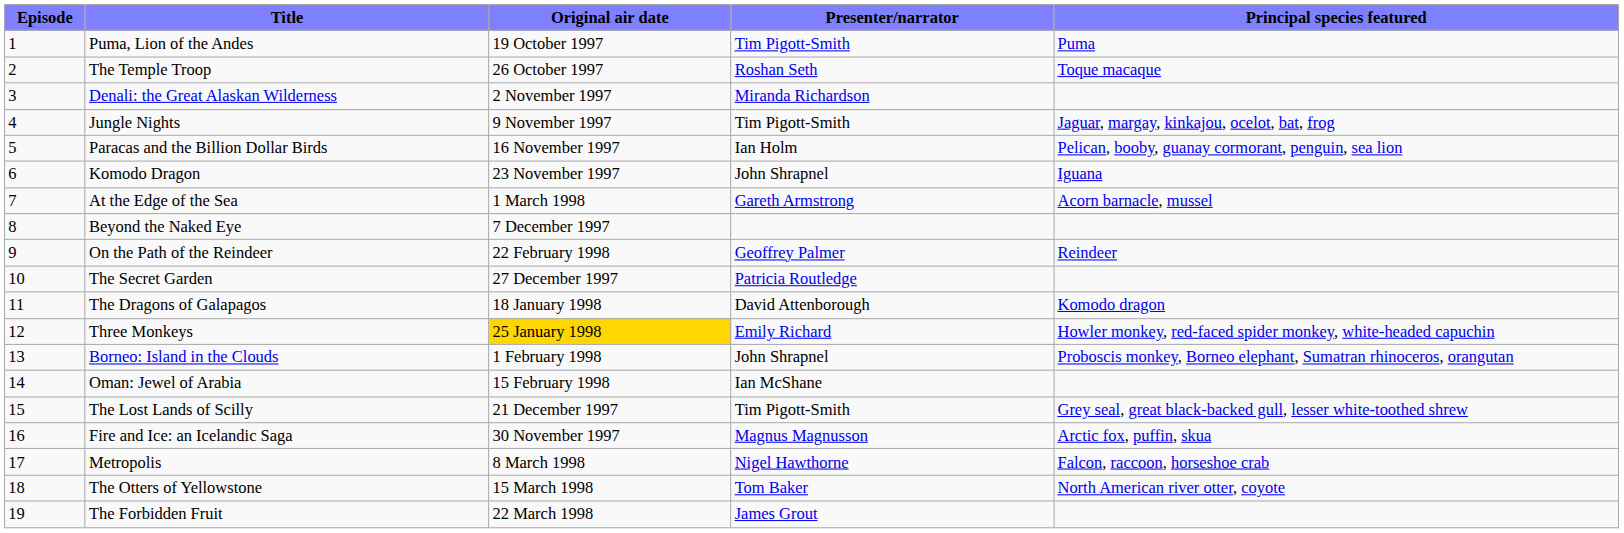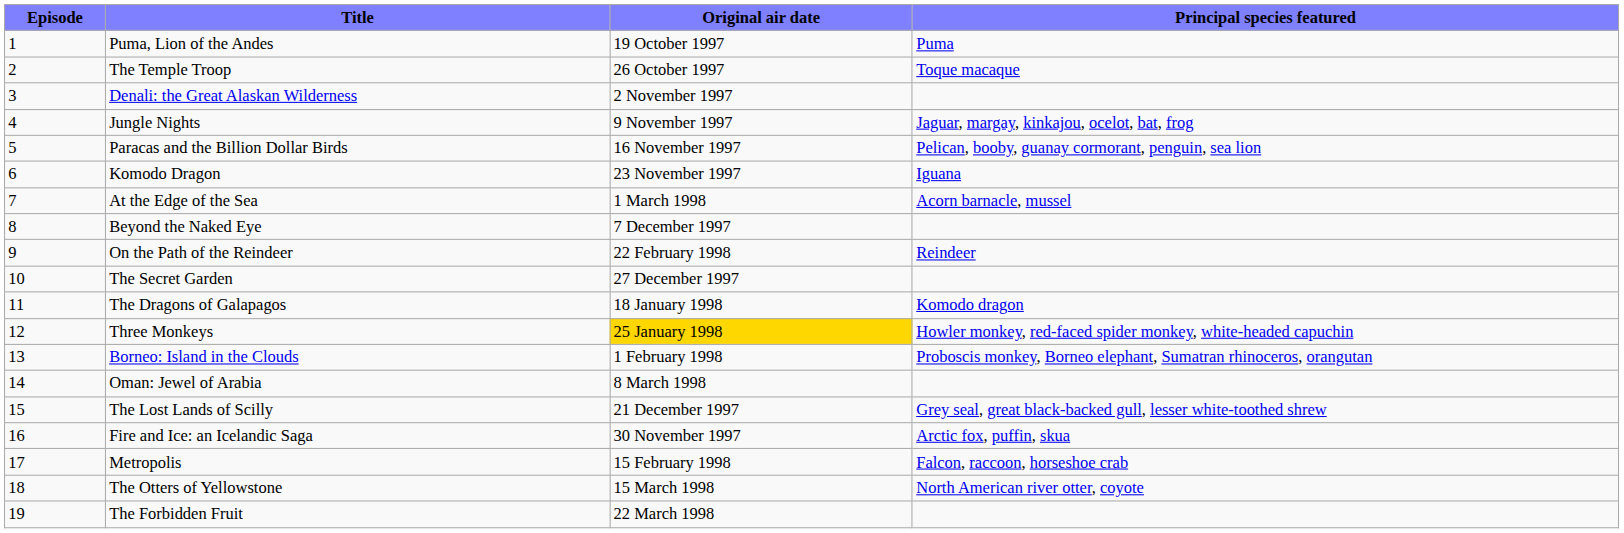 <table class="wikitable plainrowheaders" width=99%>
 <tr style="background:#fdd";>
 <th style="background-color: #7F80FF" width="5%">Episode</th>
 <th style="background-color: #7F80FF" width="25%">Title</th>
 <th style="background-color: #7F80FF" width="15%">Original air date</th>
-<th style="background-color: #7F80FF" width="20%">Presenter/narrator</th>
 <th style="background-color: #7F80FF" width="35%">Principal species featured</th>
 </tr>
 <tr>
 <td>1</td>
 <td>Puma, Lion of the Andes</td>
 <td>19 October 1997</td>
-<td><a href='#'>Tim Pigott-Smith</a></td>
 <td><a href='#'>Puma</a></td>
 </tr>
 <tr>
 <td>2</td>
 <td>The Temple Troop</td>
 <td>26 October 1997</td>
-<td><a href='#'>Roshan Seth</a></td>
 <td><a href='#'>Toque macaque</a></td>
 </tr>
 <tr>
 <td>3</td>
 <td><a href='#'>Denali: the Great Alaskan Wilderness</a></td>
 <td>2 November 1997</td>
-<td><a href='#'>Miranda Richardson</a></td>
 <td></td>
 </tr>
 <tr>
 <td>4</td>
 <td>Jungle Nights</td>
 <td>9 November 1997</td>
-<td>Tim Pigott-Smith</td>
 <td><a href='#'>Jaguar</a>, <a href='#'>margay</a>, <a href='#'>kinkajou</a>, <a href='#'>ocelot</a>, <a href='#'>bat</a>, <a href='#'>frog</a></td>
 </tr>
 <tr>
 <td>5</td>
 <td>Paracas and the Billion Dollar Birds</td>
 <td>16 November 1997</td>
-<td>Ian Holm</td>
 <td><a href='#'>Pelican</a>, <a href='#'>booby</a>, <a href='#'>guanay cormorant</a>, <a href='#'>penguin</a>, <a href='#'>sea lion</a></td>
 </tr>
 <tr>
 <td>6</td>
 <td>Komodo Dragon</td>
 <td>23 November 1997</td>
-<td>John Shrapnel</td>
 <td><a href='#'>Iguana</a></td>
 </tr>
 <tr>
 <td>7</td>
 <td>At the Edge of the Sea</td>
 <td>1 March 1998</td>
-<td><a href='#'>Gareth Armstrong</a></td>
 <td><a href='#'>Acorn barnacle</a>, <a href='#'>mussel</a></td>
 </tr>
 <tr>
 <td>8</td>
 <td>Beyond the Naked Eye</td>
 <td>7 December 1997</td>
 <td></td>
-<td></td>
 </tr>
 <tr>
 <td>9</td>
 <td>On the Path of the Reindeer</td>
 <td>22 February 1998</td>
-<td><a href='#'>Geoffrey Palmer</a></td>
 <td><a href='#'>Reindeer</a></td>
 </tr>
 <tr>
 <td>10</td>
 <td>The Secret Garden</td>
 <td>27 December 1997</td>
-<td><a href='#'>Patricia Routledge</a></td>
 <td></td>
 </tr>
 <tr>
 <td>11</td>
 <td>The Dragons of Galapagos</td>
 <td>18 January 1998</td>
-<td>David Attenborough</td>
 <td><a href='#'>Komodo dragon</a></td>
 </tr>
 <tr>
 <td>12</td>
 <td>Three Monkeys</td>
 <td style="background: gold;">25 January 1998</td>
-<td><a href='#'>Emily Richard</a></td>
 <td><a href='#'>Howler monkey</a>, <a href='#'>red-faced spider monkey</a>, <a href='#'>white-headed capuchin</a></td>
 </tr>
 <tr>
 <td>13</td>
 <td><a href='#'>Borneo: Island in the Clouds</a></td>
 <td>1 February 1998</td>
-<td>John Shrapnel</td>
 <td><a href='#'>Proboscis monkey</a>, <a href='#'>Borneo elephant</a>, <a href='#'>Sumatran rhinoceros</a>, <a href='#'>orangutan</a></td>
 </tr>
 <tr>
 <td>14</td>
 <td>Oman: Jewel of Arabia</td>
-<td>15 February 1998</td>
-<td>Ian McShane</td>
+<td>8 March 1998</td>
 <td></td>
 </tr>
 <tr>
 <td>15</td>
 <td>The Lost Lands of Scilly</td>
 <td>21 December 1997</td>
-<td>Tim Pigott-Smith</td>
 <td><a href='#'>Grey seal</a>, <a href='#'>great black-backed gull</a>, <a href='#'>lesser white-toothed shrew</a></td>
 </tr>
 <tr>
 <td>16</td>
 <td>Fire and Ice: an Icelandic Saga</td>
 <td>30 November 1997</td>
-<td><a href='#'>Magnus Magnusson</a></td>
 <td><a href='#'>Arctic fox</a>, <a href='#'>puffin</a>, <a href='#'>skua</a></td>
 </tr>
 <tr>
 <td>17</td>
 <td>Metropolis</td>
-<td>8 March 1998</td>
-<td><a href='#'>Nigel Hawthorne</a></td>
+<td>15 February 1998</td>
 <td><a href='#'>Falcon</a>, <a href='#'>raccoon</a>, <a href='#'>horseshoe crab</a></td>
 </tr>
 <tr>
 <td>18</td>
 <td>The Otters of Yellowstone</td>
 <td>15 March 1998</td>
-<td><a href='#'>Tom Baker</a></td>
 <td><a href='#'>North American river otter</a>, <a href='#'>coyote</a></td>
 </tr>
 <tr>
 <td>19</td>
 <td>The Forbidden Fruit</td>
 <td>22 March 1998</td>
-<td><a href='#'>James Grout</a></td>
 <td></td>
 </tr>
 </table>
